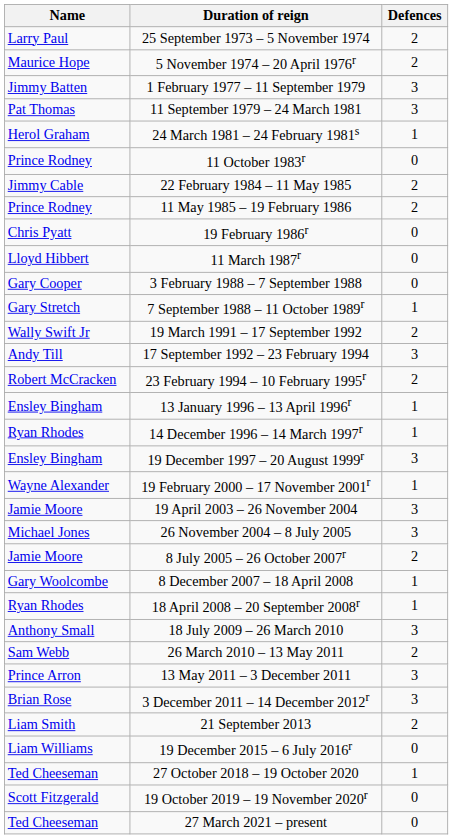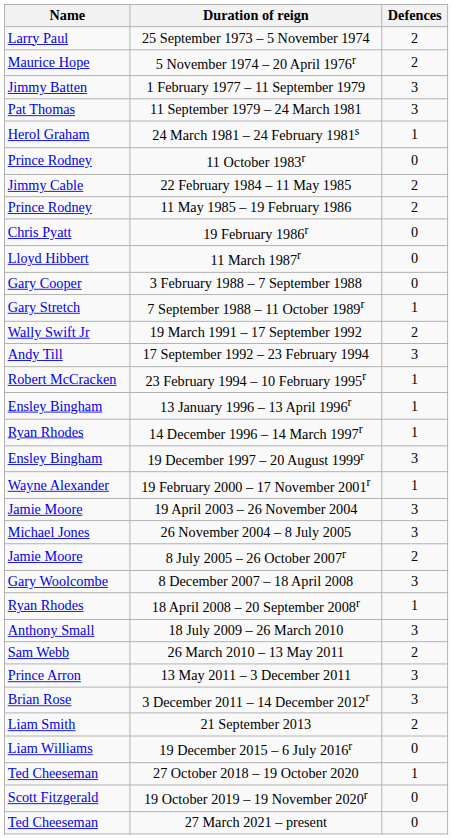 <table class="wikitable" width=80%>
 <tr>
 <th width=25%>Name</th>
 <th width=50%>Duration of reign</th>
 <th width=10%>Defences</th>
 </tr>
 <tr align=center>
 <td align=left><a href='#'>Larry Paul</a></td>
 <td>25 September 1973 – 5 November 1974</td>
 <td>2</td>
 </tr>
 <tr align=center>
 <td align=left><a href='#'>Maurice Hope</a></td>
 <td>5 November 1974 – 20 April 1976<sup>r</sup></td>
 <td>2</td>
 </tr>
 <tr align=center>
 <td align=left><a href='#'>Jimmy Batten</a></td>
 <td>1 February 1977 – 11 September 1979</td>
 <td>3</td>
 </tr>
 <tr align=center>
 <td align=left><a href='#'>Pat Thomas</a></td>
 <td>11 September 1979 – 24 March 1981</td>
 <td>3</td>
 </tr>
 <tr align=center>
 <td align=left><a href='#'>Herol Graham</a></td>
 <td>24 March 1981 – 24 February 1981<sup>s</sup></td>
 <td>1</td>
 </tr>
 <tr align=center>
 <td align=left><a href='#'>Prince Rodney</a></td>
 <td>11 October 1983<sup>r</sup></td>
 <td>0</td>
 </tr>
 <tr align=center>
 <td align=left><a href='#'>Jimmy Cable</a></td>
 <td>22 February 1984 – 11 May 1985</td>
 <td>2</td>
 </tr>
 <tr align=center>
 <td align=left><a href='#'>Prince Rodney</a></td>
 <td>11 May 1985 – 19 February 1986</td>
 <td>2</td>
 </tr>
 <tr align=center>
 <td align=left><a href='#'>Chris Pyatt</a></td>
 <td>19 February 1986<sup>r</sup></td>
 <td>0</td>
 </tr>
 <tr align=center>
 <td align=left><a href='#'>Lloyd Hibbert</a></td>
 <td>11 March 1987<sup>r</sup></td>
 <td>0</td>
 </tr>
 <tr align=center>
 <td align=left><a href='#'>Gary Cooper</a></td>
 <td>3 February 1988 – 7 September 1988</td>
 <td>0</td>
 </tr>
 <tr align=center>
 <td align=left><a href='#'>Gary Stretch</a></td>
 <td>7 September 1988 – 11 October 1989<sup>r</sup></td>
 <td>1</td>
 </tr>
 <tr align=center>
 <td align=left><a href='#'>Wally Swift Jr</a></td>
 <td>19 March 1991 – 17 September 1992</td>
 <td>2</td>
 </tr>
 <tr align=center>
 <td align=left><a href='#'>Andy Till</a></td>
 <td>17 September 1992 – 23 February 1994</td>
 <td>3</td>
 </tr>
 <tr align=center>
 <td align=left><a href='#'>Robert McCracken</a></td>
 <td>23 February 1994 – 10 February 1995<sup>r</sup></td>
-<td>2</td>
+<td>1</td>
 </tr>
 <tr align=center>
 <td align=left><a href='#'>Ensley Bingham</a></td>
 <td>13 January 1996 – 13 April 1996<sup>r</sup></td>
 <td>1</td>
 </tr>
 <tr align=center>
 <td align=left><a href='#'>Ryan Rhodes</a></td>
 <td>14 December 1996 – 14 March 1997<sup>r</sup></td>
 <td>1</td>
 </tr>
 <tr align=center>
 <td align=left><a href='#'>Ensley Bingham</a></td>
 <td>19 December 1997 – 20 August 1999<sup>r</sup></td>
 <td>3</td>
 </tr>
 <tr align=center>
 <td align=left><a href='#'>Wayne Alexander</a></td>
 <td>19 February 2000 – 17 November 2001<sup>r</sup></td>
 <td>1</td>
 </tr>
 <tr align=center>
 <td align=left><a href='#'>Jamie Moore</a></td>
 <td>19 April 2003 – 26 November 2004</td>
 <td>3</td>
 </tr>
 <tr align=center>
 <td align=left><a href='#'>Michael Jones</a></td>
 <td>26 November 2004 – 8 July 2005</td>
 <td>3</td>
 </tr>
 <tr align=center>
 <td align=left><a href='#'>Jamie Moore</a></td>
 <td>8 July 2005 – 26 October 2007<sup>r</sup></td>
 <td>2</td>
 </tr>
 <tr align=center>
 <td align=left><a href='#'>Gary Woolcombe</a></td>
 <td>8 December 2007 – 18 April 2008</td>
-<td>1</td>
+<td>3</td>
 </tr>
 <tr align=center>
 <td align=left><a href='#'>Ryan Rhodes</a></td>
 <td>18 April 2008 – 20 September 2008<sup>r</sup></td>
 <td>1</td>
 </tr>
 <tr align=center>
 <td align=left><a href='#'>Anthony Small</a></td>
 <td>18 July 2009 – 26 March 2010</td>
 <td>3</td>
 </tr>
 <tr align=center>
 <td align=left><a href='#'>Sam Webb</a></td>
 <td>26 March 2010 – 13 May 2011</td>
 <td>2</td>
 </tr>
 <tr align=center>
 <td align=left><a href='#'>Prince Arron</a></td>
 <td>13 May 2011 – 3 December 2011</td>
 <td>3</td>
 </tr>
 <tr align=center>
 <td align=left><a href='#'>Brian Rose</a></td>
 <td>3 December 2011 – 14 December 2012<sup>r</sup></td>
 <td>3</td>
 </tr>
 <tr align=center>
 <td align=left><a href='#'>Liam Smith</a></td>
 <td>21 September 2013</td>
 <td>2</td>
 </tr>
 <tr align=center>
 <td align=left><a href='#'>Liam Williams</a></td>
 <td>19 December 2015 – 6 July 2016<sup>r</sup></td>
 <td>0</td>
 </tr>
 <tr align=center>
 <td align=left><a href='#'>Ted Cheeseman</a></td>
 <td>27 October 2018 – 19 October 2020</td>
 <td>1</td>
 </tr>
 <tr align=center>
 <td align=left><a href='#'>Scott Fitzgerald</a></td>
 <td>19 October 2019 – 19 November 2020<sup>r</sup></td>
 <td>0</td>
 </tr>
 <tr align=center>
 <td align=left><a href='#'>Ted Cheeseman</a></td>
 <td>27 March 2021 – present</td>
 <td>0</td>
 </tr>
 </table>
